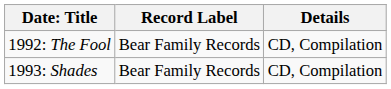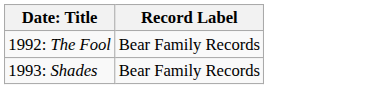 <table class="wikitable">
 <tr>
 <th>Date: Title</th>
 <th>Record Label</th>
-<th>Details</th>
 </tr>
 <tr>
 <td>1992: <em>The Fool</em></td>
 <td>Bear Family Records</td>
-<td>CD, Compilation</td>
 </tr>
 <tr>
 <td>1993: <em>Shades</em></td>
 <td>Bear Family Records</td>
-<td>CD, Compilation</td>
 </tr>
 </table>
